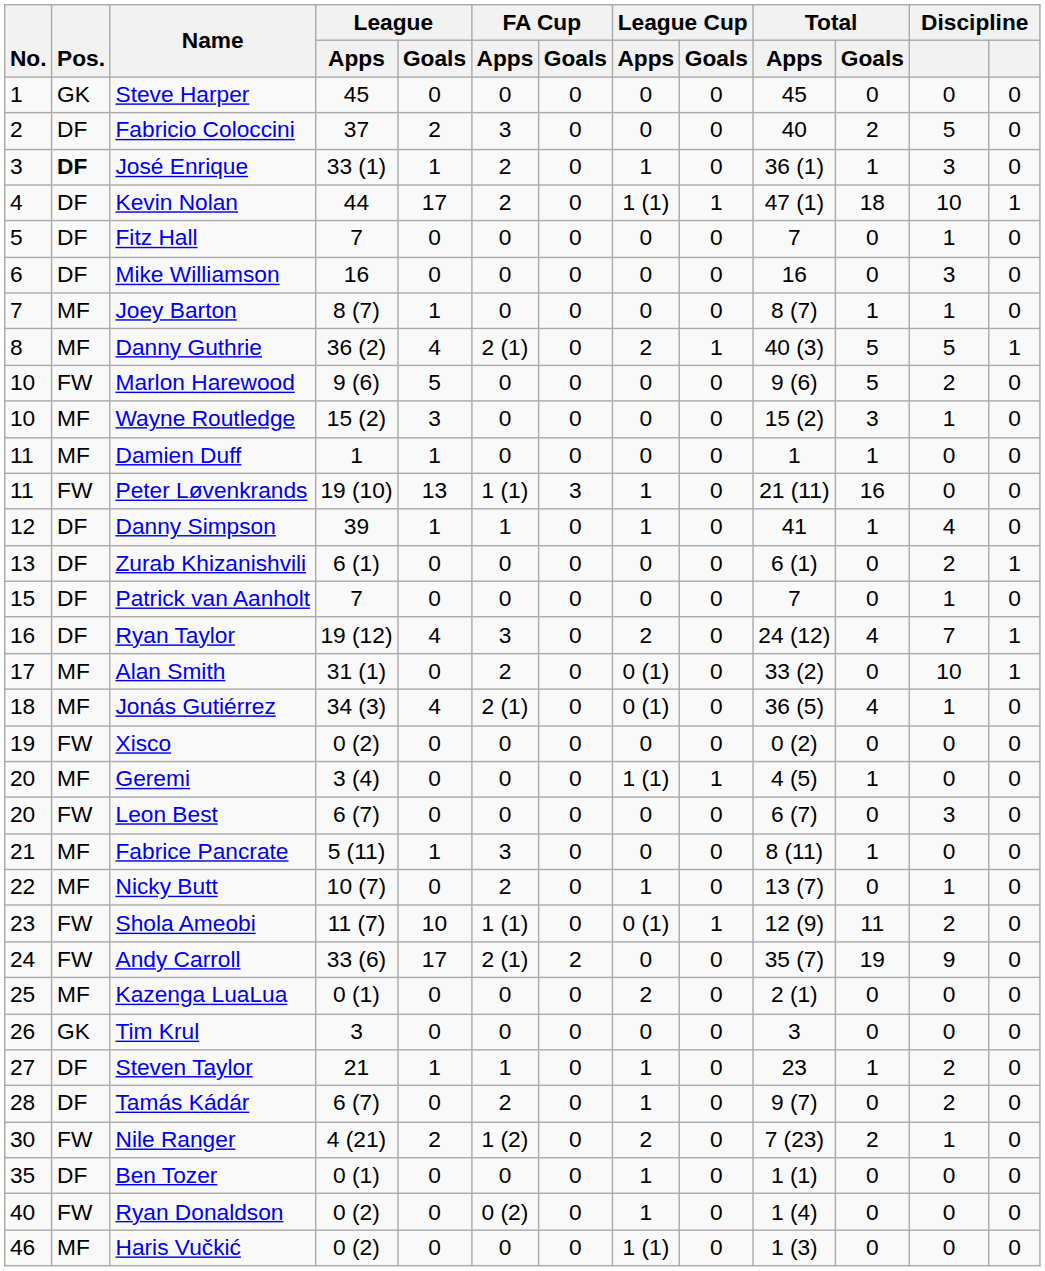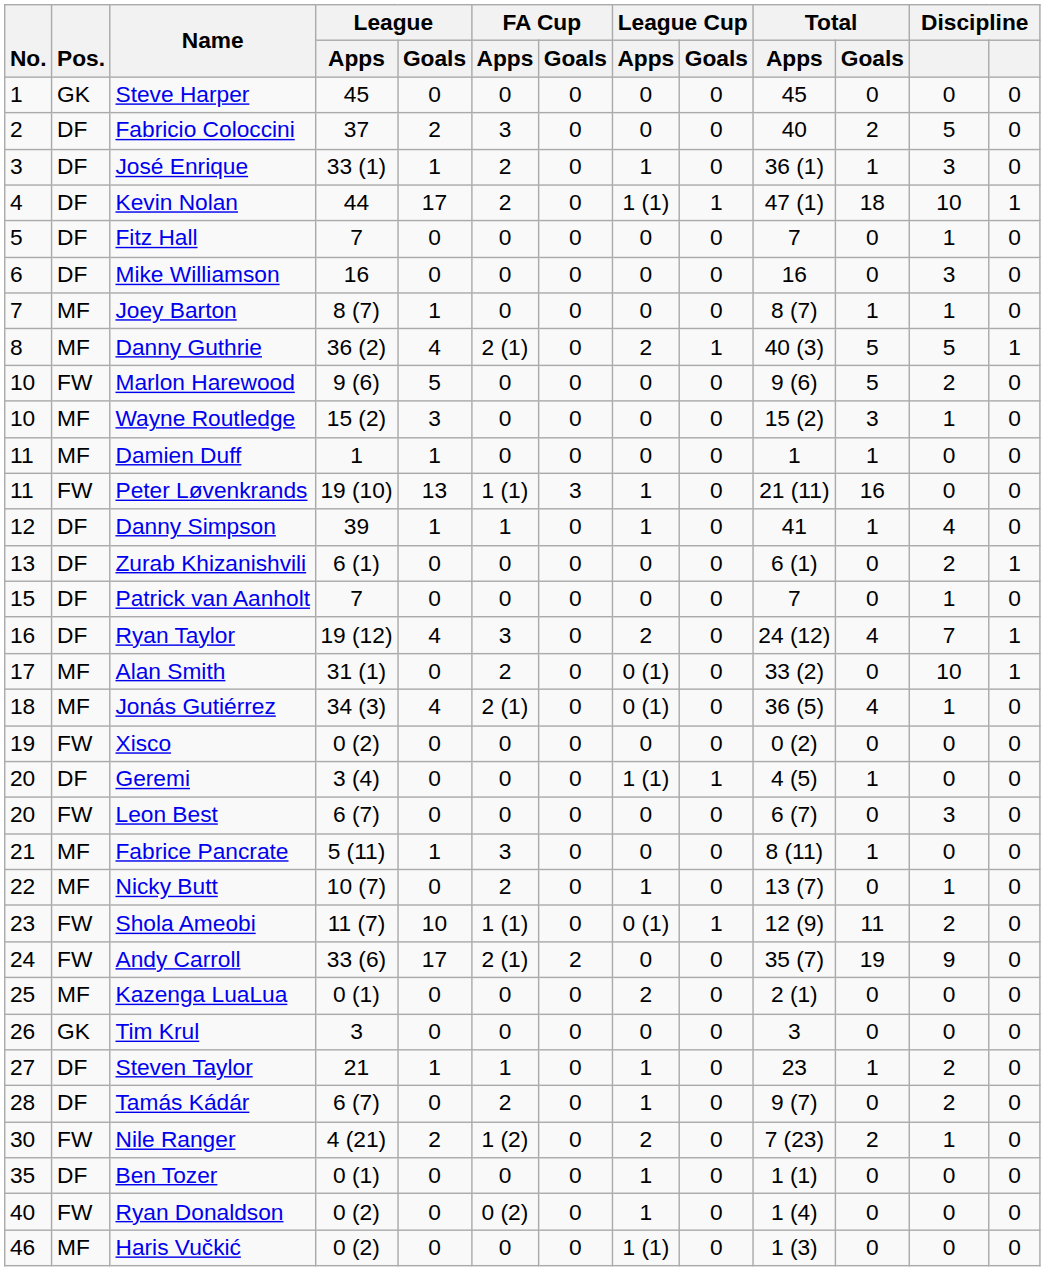 <table class="wikitable" style="text-align:center">
 <tr>
 <th rowspan="2" style="vertical-align:bottom;">No.</th>
 <th rowspan="2" style="vertical-align:bottom;">Pos.</th>
 <th rowspan="2">Name</th>
 <th colspan="2" style="width:85px;">League</th>
 <th colspan="2" style="width:85px;">FA Cup</th>
 <th colspan="2" style="width:85px;">League Cup</th>
 <th colspan="2" style="width:85px;">Total</th>
 <th colspan="2" style="width:85px;">Discipline</th>
 </tr>
 <tr>
 <th>Apps</th>
 <th>Goals</th>
 <th>Apps</th>
 <th>Goals</th>
 <th>Apps</th>
 <th>Goals</th>
 <th>Apps</th>
 <th>Goals</th>
 <th></th>
 <th></th>
 </tr>
 <tr>
 <td align=left>1</td>
 <td align=left>GK</td>
 <td align=left> <a href='#'>Steve Harper</a></td>
 <td>45</td>
 <td>0</td>
 <td>0</td>
 <td>0</td>
 <td>0</td>
 <td>0</td>
 <td>45</td>
 <td>0</td>
 <td>0</td>
 <td>0</td>
 </tr>
 <tr>
 <td align=left>2</td>
 <td align=left>DF</td>
 <td align=left> <a href='#'>Fabricio Coloccini</a></td>
 <td>37</td>
 <td>2</td>
 <td>3</td>
 <td>0</td>
 <td>0</td>
 <td>0</td>
 <td>40</td>
 <td>2</td>
 <td>5</td>
 <td>0</td>
 </tr>
 <tr>
 <td align=left>3</td>
-<td align=left><strong>DF</strong></td>
+<td align=left>DF</td>
 <td align=left> <a href='#'>José Enrique</a></td>
 <td>33 (1)</td>
 <td>1</td>
 <td>2</td>
 <td>0</td>
 <td>1</td>
 <td>0</td>
 <td>36 (1)</td>
 <td>1</td>
 <td>3</td>
 <td>0</td>
 </tr>
 <tr>
 <td align=left>4</td>
 <td align=left>DF</td>
 <td align=left> <a href='#'>Kevin Nolan</a></td>
 <td>44</td>
 <td>17</td>
 <td>2</td>
 <td>0</td>
 <td>1 (1)</td>
 <td>1</td>
 <td>47 (1)</td>
 <td>18</td>
 <td>10</td>
 <td>1</td>
 </tr>
 <tr>
 <td align=left>5</td>
 <td align=left>DF</td>
 <td align=left> <a href='#'>Fitz Hall</a></td>
 <td>7</td>
 <td>0</td>
 <td>0</td>
 <td>0</td>
 <td>0</td>
 <td>0</td>
 <td>7</td>
 <td>0</td>
 <td>1</td>
 <td>0</td>
 </tr>
 <tr>
 <td align=left>6</td>
 <td align=left>DF</td>
 <td align=left> <a href='#'>Mike Williamson</a></td>
 <td>16</td>
 <td>0</td>
 <td>0</td>
 <td>0</td>
 <td>0</td>
 <td>0</td>
 <td>16</td>
 <td>0</td>
 <td>3</td>
 <td>0</td>
 </tr>
 <tr>
 <td align=left>7</td>
 <td align=left>MF</td>
 <td align=left> <a href='#'>Joey Barton</a></td>
 <td>8 (7)</td>
 <td>1</td>
 <td>0</td>
 <td>0</td>
 <td>0</td>
 <td>0</td>
 <td>8 (7)</td>
 <td>1</td>
 <td>1</td>
 <td>0</td>
 </tr>
 <tr>
 <td align=left>8</td>
 <td align=left>MF</td>
 <td align=left> <a href='#'>Danny Guthrie</a></td>
 <td>36 (2)</td>
 <td>4</td>
 <td>2 (1)</td>
 <td>0</td>
 <td>2</td>
 <td>1</td>
 <td>40 (3)</td>
 <td>5</td>
 <td>5</td>
 <td>1</td>
 </tr>
 <tr>
 <td align=left>10</td>
 <td align=left>FW</td>
 <td align=left> <a href='#'>Marlon Harewood</a></td>
 <td>9 (6)</td>
 <td>5</td>
 <td>0</td>
 <td>0</td>
 <td>0</td>
 <td>0</td>
 <td>9 (6)</td>
 <td>5</td>
 <td>2</td>
 <td>0</td>
 </tr>
 <tr>
 <td align=left>10</td>
 <td align=left>MF</td>
 <td align=left> <a href='#'>Wayne Routledge</a></td>
 <td>15 (2)</td>
 <td>3</td>
 <td>0</td>
 <td>0</td>
 <td>0</td>
 <td>0</td>
 <td>15 (2)</td>
 <td>3</td>
 <td>1</td>
 <td>0</td>
 </tr>
 <tr>
 <td align=left>11</td>
 <td align=left>MF</td>
 <td align=left> <a href='#'>Damien Duff</a></td>
 <td>1</td>
 <td>1</td>
 <td>0</td>
 <td>0</td>
 <td>0</td>
 <td>0</td>
 <td>1</td>
 <td>1</td>
 <td>0</td>
 <td>0</td>
 </tr>
 <tr>
 <td align=left>11</td>
 <td align=left>FW</td>
 <td align=left> <a href='#'>Peter Løvenkrands</a></td>
 <td>19 (10)</td>
 <td>13</td>
 <td>1 (1)</td>
 <td>3</td>
 <td>1</td>
 <td>0</td>
 <td>21 (11)</td>
 <td>16</td>
 <td>0</td>
 <td>0</td>
 </tr>
 <tr>
 <td align=left>12</td>
 <td align=left>DF</td>
 <td align=left> <a href='#'>Danny Simpson</a></td>
 <td>39</td>
 <td>1</td>
 <td>1</td>
 <td>0</td>
 <td>1</td>
 <td>0</td>
 <td>41</td>
 <td>1</td>
 <td>4</td>
 <td>0</td>
 </tr>
 <tr>
 <td align=left>13</td>
 <td align=left>DF</td>
 <td align=left> <a href='#'>Zurab Khizanishvili</a></td>
 <td>6 (1)</td>
 <td>0</td>
 <td>0</td>
 <td>0</td>
 <td>0</td>
 <td>0</td>
 <td>6 (1)</td>
 <td>0</td>
 <td>2</td>
 <td>1</td>
 </tr>
 <tr>
 <td align=left>15</td>
 <td align=left>DF</td>
 <td align=left> <a href='#'>Patrick van Aanholt</a></td>
 <td>7</td>
 <td>0</td>
 <td>0</td>
 <td>0</td>
 <td>0</td>
 <td>0</td>
 <td>7</td>
 <td>0</td>
 <td>1</td>
 <td>0</td>
 </tr>
 <tr>
 <td align=left>16</td>
 <td align=left>DF</td>
 <td align=left> <a href='#'>Ryan Taylor</a></td>
 <td>19 (12)</td>
 <td>4</td>
 <td>3</td>
 <td>0</td>
 <td>2</td>
 <td>0</td>
 <td>24 (12)</td>
 <td>4</td>
 <td>7</td>
 <td>1</td>
 </tr>
 <tr>
 <td align=left>17</td>
 <td align=left>MF</td>
 <td align=left> <a href='#'>Alan Smith</a></td>
 <td>31 (1)</td>
 <td>0</td>
 <td>2</td>
 <td>0</td>
 <td>0 (1)</td>
 <td>0</td>
 <td>33 (2)</td>
 <td>0</td>
 <td>10</td>
 <td>1</td>
 </tr>
 <tr>
 <td align=left>18</td>
 <td align=left>MF</td>
 <td align=left> <a href='#'>Jonás Gutiérrez</a></td>
 <td>34 (3)</td>
 <td>4</td>
 <td>2 (1)</td>
 <td>0</td>
 <td>0 (1)</td>
 <td>0</td>
 <td>36 (5)</td>
 <td>4</td>
 <td>1</td>
 <td>0</td>
 </tr>
 <tr>
 <td align=left>19</td>
 <td align=left>FW</td>
 <td align=left> <a href='#'>Xisco</a></td>
 <td>0 (2)</td>
 <td>0</td>
 <td>0</td>
 <td>0</td>
 <td>0</td>
 <td>0</td>
 <td>0 (2)</td>
 <td>0</td>
 <td>0</td>
 <td>0</td>
 </tr>
 <tr>
 <td align=left>20</td>
-<td align=left>MF</td>
+<td align=left>DF</td>
 <td align=left> <a href='#'>Geremi</a></td>
 <td>3 (4)</td>
 <td>0</td>
 <td>0</td>
 <td>0</td>
 <td>1 (1)</td>
 <td>1</td>
 <td>4 (5)</td>
 <td>1</td>
 <td>0</td>
 <td>0</td>
 </tr>
 <tr>
 <td align=left>20</td>
 <td align=left>FW</td>
 <td align=left> <a href='#'>Leon Best</a></td>
 <td>6 (7)</td>
 <td>0</td>
 <td>0</td>
 <td>0</td>
 <td>0</td>
 <td>0</td>
 <td>6 (7)</td>
 <td>0</td>
 <td>3</td>
 <td>0</td>
 </tr>
 <tr>
 <td align=left>21</td>
 <td align=left>MF</td>
 <td align=left> <a href='#'>Fabrice Pancrate</a></td>
 <td>5 (11)</td>
 <td>1</td>
 <td>3</td>
 <td>0</td>
 <td>0</td>
 <td>0</td>
 <td>8 (11)</td>
 <td>1</td>
 <td>0</td>
 <td>0</td>
 </tr>
 <tr>
 <td align=left>22</td>
 <td align=left>MF</td>
 <td align=left> <a href='#'>Nicky Butt</a></td>
 <td>10 (7)</td>
 <td>0</td>
 <td>2</td>
 <td>0</td>
 <td>1</td>
 <td>0</td>
 <td>13 (7)</td>
 <td>0</td>
 <td>1</td>
 <td>0</td>
 </tr>
 <tr>
 <td align=left>23</td>
 <td align=left>FW</td>
 <td align=left> <a href='#'>Shola Ameobi</a></td>
 <td>11 (7)</td>
 <td>10</td>
 <td>1 (1)</td>
 <td>0</td>
 <td>0 (1)</td>
 <td>1</td>
 <td>12 (9)</td>
 <td>11</td>
 <td>2</td>
 <td>0</td>
 </tr>
 <tr>
 <td align=left>24</td>
 <td align=left>FW</td>
 <td align=left> <a href='#'>Andy Carroll</a></td>
 <td>33 (6)</td>
 <td>17</td>
 <td>2 (1)</td>
 <td>2</td>
 <td>0</td>
 <td>0</td>
 <td>35 (7)</td>
 <td>19</td>
 <td>9</td>
 <td>0</td>
 </tr>
 <tr>
 <td align=left>25</td>
 <td align=left>MF</td>
 <td align=left> <a href='#'>Kazenga LuaLua</a></td>
 <td>0 (1)</td>
 <td>0</td>
 <td>0</td>
 <td>0</td>
 <td>2</td>
 <td>0</td>
 <td>2 (1)</td>
 <td>0</td>
 <td>0</td>
 <td>0</td>
 </tr>
 <tr>
 <td align=left>26</td>
 <td align=left>GK</td>
 <td align=left> <a href='#'>Tim Krul</a></td>
 <td>3</td>
 <td>0</td>
 <td>0</td>
 <td>0</td>
 <td>0</td>
 <td>0</td>
 <td>3</td>
 <td>0</td>
 <td>0</td>
 <td>0</td>
 </tr>
 <tr>
 <td align=left>27</td>
 <td align=left>DF</td>
 <td align=left> <a href='#'>Steven Taylor</a></td>
 <td>21</td>
 <td>1</td>
 <td>1</td>
 <td>0</td>
 <td>1</td>
 <td>0</td>
 <td>23</td>
 <td>1</td>
 <td>2</td>
 <td>0</td>
 </tr>
 <tr>
 <td align=left>28</td>
 <td align=left>DF</td>
 <td align=left> <a href='#'>Tamás Kádár</a></td>
 <td>6 (7)</td>
 <td>0</td>
 <td>2</td>
 <td>0</td>
 <td>1</td>
 <td>0</td>
 <td>9 (7)</td>
 <td>0</td>
 <td>2</td>
 <td>0</td>
 </tr>
 <tr>
 <td align=left>30</td>
 <td align=left>FW</td>
 <td align=left> <a href='#'>Nile Ranger</a></td>
 <td>4 (21)</td>
 <td>2</td>
 <td>1 (2)</td>
 <td>0</td>
 <td>2</td>
 <td>0</td>
 <td>7 (23)</td>
 <td>2</td>
 <td>1</td>
 <td>0</td>
 </tr>
 <tr>
 <td align=left>35</td>
 <td align=left>DF</td>
 <td align=left> <a href='#'>Ben Tozer</a></td>
 <td>0 (1)</td>
 <td>0</td>
 <td>0</td>
 <td>0</td>
 <td>1</td>
 <td>0</td>
 <td>1 (1)</td>
 <td>0</td>
 <td>0</td>
 <td>0</td>
 </tr>
 <tr>
 <td align=left>40</td>
 <td align=left>FW</td>
 <td align=left> <a href='#'>Ryan Donaldson</a></td>
 <td>0 (2)</td>
 <td>0</td>
 <td>0 (2)</td>
 <td>0</td>
 <td>1</td>
 <td>0</td>
 <td>1 (4)</td>
 <td>0</td>
 <td>0</td>
 <td>0</td>
 </tr>
 <tr>
 <td align=left>46</td>
 <td align=left>MF</td>
 <td align=left> <a href='#'>Haris Vučkić</a></td>
 <td>0 (2)</td>
 <td>0</td>
 <td>0</td>
 <td>0</td>
 <td>1 (1)</td>
 <td>0</td>
 <td>1 (3)</td>
 <td>0</td>
 <td>0</td>
 <td>0</td>
 </tr>
 </table>
